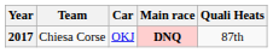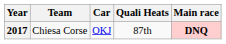 <table class="wikitable" style="text-align:center; font-size:90%">
 <tr>
 <th>Year</th>
 <th>Team</th>
 <th>Car</th>
+<th>Quali Heats</th>
 <th>Main race</th>
-<th>Quali Heats</th>
 </tr>
 <tr>
 <th>2017</th>
 <td align=left> Chiesa Corse</td>
 <td><a href='#'>OKJ</a></td>
+<td>87th</td>
 <td style="background:#FFCFCF;"><strong>DNQ</strong></td>
-<td>87th</td>
 </tr>
 </table>
